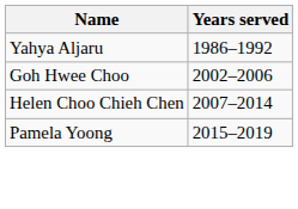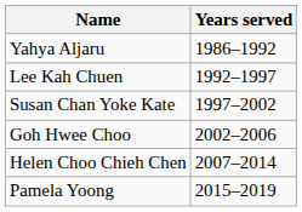 <table class="wikitable">
 <tr>
 <th>Name</th>
 <th>Years served</th>
 </tr>
 <tr>
 <td>Yahya Aljaru</td>
 <td>1986–1992</td>
+</tr>
+<tr>
+<td>Lee Kah Chuen</td>
+<td>1992–1997</td>
+</tr>
+<tr>
+<td>Susan Chan Yoke Kate</td>
+<td>1997–2002</td>
 </tr>
 <tr>
 <td>Goh Hwee Choo</td>
 <td>2002–2006</td>
 </tr>
 <tr>
 <td>Helen Choo Chieh Chen</td>
 <td>2007–2014</td>
 </tr>
 <tr>
 <td>Pamela Yoong</td>
 <td>2015–2019</td>
 </tr>
 </table>
